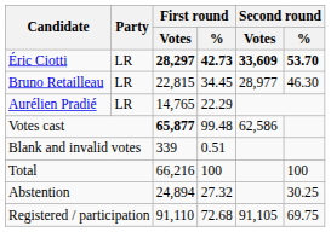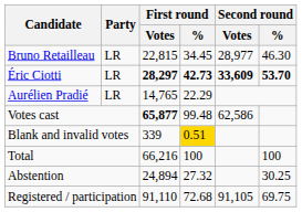 <table class="wikitable">
 <tr>
 <th rowspan="2">Candidate</th>
 <th rowspan="2">Party</th>
 <th colspan="2">First round</th>
 <th colspan="2">Second round</th>
 </tr>
 <tr>
 <th>Votes</th>
 <th>%</th>
 <th>Votes</th>
 <th>%</th>
 </tr>
 <tr>
+<td><a href='#'>Bruno Retailleau</a></td>
+<td>LR</td>
+<td>22,815</td>
+<td>34.45</td>
+<td>28,977</td>
+<td>46.30</td>
+</tr>
+<tr>
 <td><a href='#'>Éric Ciotti</a></td>
 <td>LR</td>
 <td><strong>28,297</strong></td>
 <td><strong>42.73</strong></td>
 <td><strong>33,609</strong></td>
 <td><strong>53.70</strong></td>
-</tr>
-<tr>
-<td><a href='#'>Bruno Retailleau</a></td>
-<td>LR</td>
-<td>22,815</td>
-<td>34.45</td>
-<td>28,977</td>
-<td>46.30</td>
 </tr>
 <tr>
 <td><a href='#'>Aurélien Pradié</a></td>
 <td>LR</td>
 <td>14,765</td>
 <td>22.29</td>
 <td colspan="2" rowspan="1"></td>
 </tr>
 <tr>
 <td colspan="2">Votes cast</td>
 <td><strong>65,877</strong></td>
 <td>99.48</td>
 <td>62,586</td>
 <td></td>
 </tr>
 <tr>
 <td colspan="2">Blank and invalid votes</td>
 <td>339</td>
-<td>0.51</td>
+<td style="background: gold;">0.51</td>
 <td></td>
 <td></td>
 </tr>
 <tr>
 <td colspan="2">Total</td>
 <td>66,216</td>
 <td>100</td>
 <td></td>
 <td>100</td>
 </tr>
 <tr>
 <td colspan="2">Abstention</td>
 <td>24,894</td>
 <td>27.32</td>
 <td></td>
 <td>30.25</td>
 </tr>
 <tr>
 <td colspan="2">Registered / participation</td>
 <td>91,110</td>
 <td>72.68</td>
 <td>91,105</td>
 <td>69.75</td>
 </tr>
 </table>
